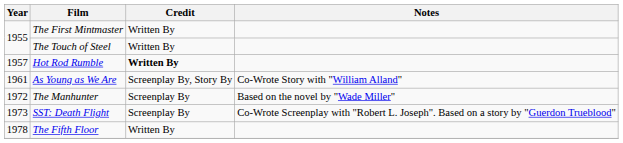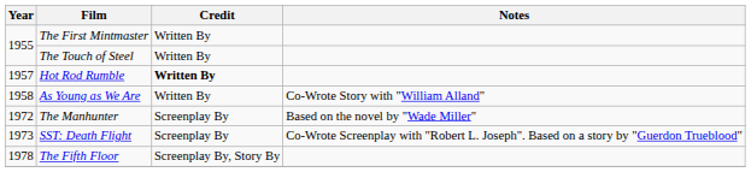 <table class="wikitable">
 <tr>
 <th>Year</th>
 <th>Film</th>
 <th>Credit</th>
 <th>Notes</th>
 </tr>
 <tr>
 <td rowspan=2>1955</td>
 <td><em>The First Mintmaster</em></td>
 <td>Written By</td>
 <td></td>
 </tr>
 <tr>
 <td><em>The Touch of Steel</em></td>
 <td>Written By</td>
 <td></td>
 </tr>
 <tr>
 <td>1957</td>
 <td><em><a href='#'>Hot Rod Rumble</a></em></td>
 <td><strong>Written By</strong></td>
 <td></td>
 </tr>
 <tr>
-<td>1961</td>
+<td>1958</td>
 <td><em><a href='#'>As Young as We Are</a></em></td>
-<td>Screenplay By, Story By</td>
+<td>Written By</td>
 <td>Co-Wrote Story with "<a href='#'>William Alland</a>"</td>
 </tr>
 <tr>
 <td>1972</td>
 <td><em>The Manhunter</em></td>
 <td>Screenplay By</td>
 <td>Based on the novel by "<a href='#'>Wade Miller</a>"</td>
 </tr>
 <tr>
 <td>1973</td>
 <td><em><a href='#'>SST: Death Flight</a></em></td>
 <td>Screenplay By</td>
 <td>Co-Wrote Screenplay with "Robert L. Joseph". Based on a story by "<a href='#'>Guerdon Trueblood</a>"</td>
 </tr>
 <tr>
 <td>1978</td>
 <td><em><a href='#'>The Fifth Floor</a></em></td>
-<td>Written By</td>
+<td>Screenplay By, Story By</td>
 <td></td>
 </tr>
 <tr>
 </tr>
 </table>
